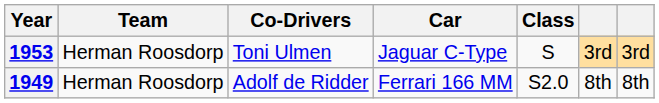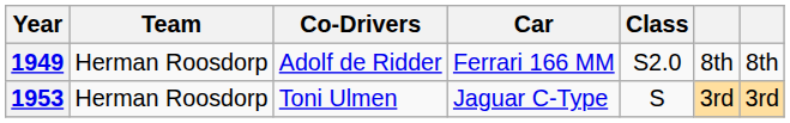 <table class="wikitable" style="font-size:90%">
 <tr>
 <th>Year</th>
 <th>Team</th>
 <th>Co-Drivers</th>
 <th>Car</th>
 <th>Class</th>
 <th></th>
 <th></th>
 </tr>
 <tr align="center">
+<th><a href='#'>1949</a></th>
+<td align="left"> Herman Roosdorp</td>
+<td align="left"> <a href='#'>Adolf de Ridder</a></td>
+<td align="left"><a href='#'>Ferrari 166 MM</a></td>
+<td>S2.0</td>
+<td>8th</td>
+<td>8th</td>
+</tr>
+<tr align="center">
 <th><a href='#'>1953</a></th>
 <td align="left"> Herman Roosdorp</td>
 <td align="left"> <a href='#'>Toni Ulmen</a></td>
 <td align="left"><a href='#'>Jaguar C-Type</a></td>
 <td>S</td>
 <td style="background:#ffdf9f;">3rd</td>
 <td style="background:#ffdf9f;">3rd</td>
 </tr>
-<tr align="center">
-<th><a href='#'>1949</a></th>
-<td align="left"> Herman Roosdorp</td>
-<td align="left"> <a href='#'>Adolf de Ridder</a></td>
-<td align="left"><a href='#'>Ferrari 166 MM</a></td>
-<td>S2.0</td>
-<td>8th</td>
-<td>8th</td>
-</tr>
 </table>
